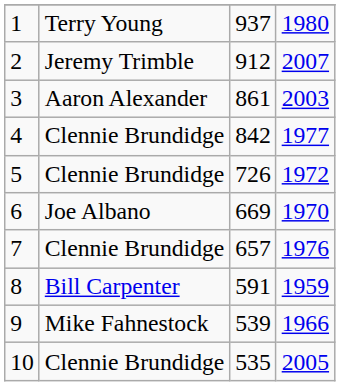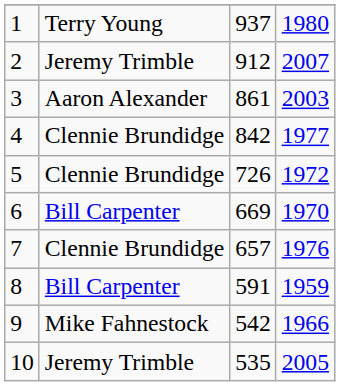 <table class="wikitable">
 <tr>
 </tr>
 <tr>
 <td>1</td>
 <td>Terry Young</td>
 <td>937</td>
 <td><a href='#'>1980</a></td>
 </tr>
 <tr>
 <td>2</td>
 <td>Jeremy Trimble</td>
 <td>912</td>
 <td><a href='#'>2007</a></td>
 </tr>
 <tr>
 <td>3</td>
 <td>Aaron Alexander</td>
 <td>861</td>
 <td><a href='#'>2003</a></td>
 </tr>
 <tr>
 <td>4</td>
 <td>Clennie Brundidge</td>
 <td>842</td>
 <td><a href='#'>1977</a></td>
 </tr>
 <tr>
 <td>5</td>
 <td>Clennie Brundidge</td>
 <td>726</td>
 <td><a href='#'>1972</a></td>
 </tr>
 <tr>
 <td>6</td>
-<td>Joe Albano</td>
+<td><a href='#'>Bill Carpenter</a></td>
 <td>669</td>
 <td><a href='#'>1970</a></td>
 </tr>
 <tr>
 <td>7</td>
 <td>Clennie Brundidge</td>
 <td>657</td>
 <td><a href='#'>1976</a></td>
 </tr>
 <tr>
 <td>8</td>
 <td><a href='#'>Bill Carpenter</a></td>
 <td>591</td>
 <td><a href='#'>1959</a></td>
 </tr>
 <tr>
 <td>9</td>
 <td>Mike Fahnestock</td>
-<td>539</td>
+<td>542</td>
 <td><a href='#'>1966</a></td>
 </tr>
 <tr>
 <td>10</td>
-<td>Clennie Brundidge</td>
+<td>Jeremy Trimble</td>
 <td>535</td>
 <td><a href='#'>2005</a></td>
 </tr>
 </table>
